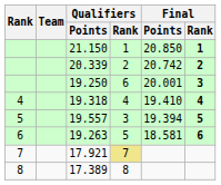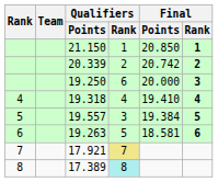 <table class="wikitable" style="text-align:center">
 <tr>
 <th rowspan="2">Rank</th>
 <th rowspan="2">Team</th>
 <th colspan="2">Qualifiers</th>
 <th colspan="2">Final</th>
 </tr>
 <tr>
 <th>Points</th>
 <th>Rank</th>
 <th>Points</th>
 <th>Rank</th>
 </tr>
 <tr bgcolor=ccffcc>
 <td></td>
 <td align=left></td>
 <td>21.150</td>
 <td>1</td>
 <td>20.850</td>
 <td><strong>1</strong></td>
 </tr>
 <tr bgcolor=ccffcc>
 <td></td>
 <td align=left></td>
 <td>20.339</td>
 <td>2</td>
 <td>20.742</td>
 <td><strong>2</strong></td>
 </tr>
 <tr bgcolor=ccffcc>
 <td></td>
 <td align=left></td>
 <td>19.250</td>
 <td>6</td>
-<td>20.001</td>
+<td>20.000</td>
 <td><strong>3</strong></td>
 </tr>
 <tr bgcolor=ccffcc>
 <td>4</td>
 <td align=left></td>
 <td>19.318</td>
 <td>4</td>
 <td>19.410</td>
 <td><strong>4</strong></td>
 </tr>
 <tr bgcolor=ccffcc>
 <td>5</td>
 <td align=left></td>
 <td>19.557</td>
 <td>3</td>
-<td>19.394</td>
+<td>19.384</td>
 <td><strong>5</strong></td>
 </tr>
 <tr bgcolor=ccffcc>
 <td>6</td>
 <td align=left></td>
 <td>19.263</td>
 <td>5</td>
 <td>18.581</td>
 <td><strong>6</strong></td>
 </tr>
 <tr>
 <td>7</td>
 <td align=left></td>
 <td>17.921</td>
 <td style="background: khaki;">7</td>
 <td></td>
 <td></td>
 </tr>
 <tr>
 <td>8</td>
 <td align=left></td>
 <td>17.389</td>
-<td>8</td>
+<td style="background: paleturquoise;">8</td>
 <td></td>
 <td></td>
 </tr>
 </table>
